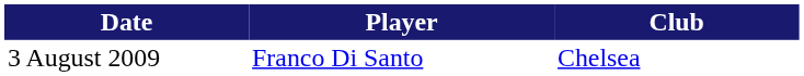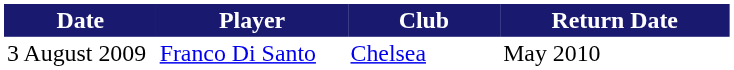 <table border="0" cellspacing="0" cellpadding="2">
 <tr style="background:#191970; color:white;">
 <th width=20%>Date</th>
 <th width=25%>Player</th>
 <th width=20%>Club</th>
+<th width=30%>Return Date</th>
 </tr>
 <tr>
 <td>3 August 2009</td>
 <td> <a href='#'>Franco Di Santo</a></td>
 <td> <a href='#'>Chelsea</a></td>
+<td>May 2010</td>
 </tr>
 </table>
